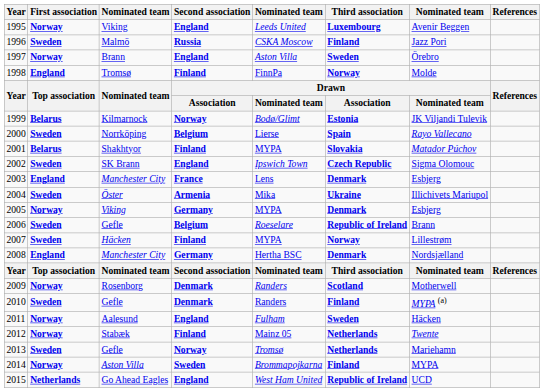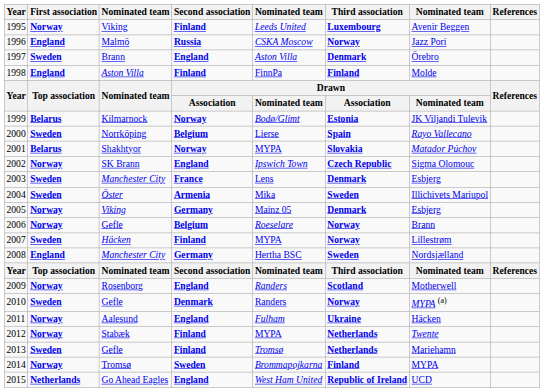 <table class="wikitable" style="font-size:100%">
 <tr>
 <th>Year</th>
 <th>First association</th>
 <th>Nominated team</th>
 <th>Second association</th>
 <th>Nominated team</th>
 <th>Third association</th>
 <th>Nominated team</th>
 <th>References</th>
 </tr>
 <tr>
 <td>1995</td>
 <td> <strong><a href='#'>Norway</a></strong></td>
 <td><a href='#'>Viking</a></td>
-<td> <strong><a href='#'>England</a></strong></td>
+<td> <strong><a href='#'>Finland</a></strong></td>
 <td><em><a href='#'>Leeds United</a></em></td>
 <td> <strong><a href='#'>Luxembourg</a></strong></td>
 <td><a href='#'>Avenir Beggen</a></td>
 <td></td>
 </tr>
 <tr>
 <td>1996</td>
-<td> <strong><a href='#'>Sweden</a></strong></td>
+<td> <strong><a href='#'>England</a></strong></td>
 <td><a href='#'>Malmö</a></td>
 <td> <strong><a href='#'>Russia</a></strong></td>
 <td><em><a href='#'>CSKA Moscow</a></em></td>
-<td> <strong><a href='#'>Finland</a></strong></td>
+<td> <strong><a href='#'>Norway</a></strong></td>
 <td><a href='#'>Jazz Pori</a></td>
 <td></td>
 </tr>
 <tr>
 <td>1997</td>
-<td> <strong><a href='#'>Norway</a></strong></td>
+<td> <strong><a href='#'>Sweden</a></strong></td>
 <td><a href='#'>Brann</a></td>
 <td> <strong><a href='#'>England</a></strong></td>
 <td><em><a href='#'>Aston Villa</a></em></td>
-<td> <strong><a href='#'>Sweden</a></strong></td>
+<td> <strong><a href='#'>Denmark</a></strong></td>
 <td><a href='#'>Örebro</a></td>
 <td></td>
 </tr>
 <tr>
 <td>1998</td>
 <td> <strong><a href='#'>England</a></strong></td>
-<td><a href='#'>Tromsø</a></td>
+<td><em><a href='#'>Aston Villa</a></em></td>
 <td> <strong><a href='#'>Finland</a></strong></td>
 <td><a href='#'>FinnPa</a></td>
-<td> <strong><a href='#'>Norway</a></strong></td>
+<td> <strong><a href='#'>Finland</a></strong></td>
 <td><a href='#'>Molde</a></td>
 <td></td>
 </tr>
 <tr>
 <th rowspan="2">Year</th>
 <th rowspan="2">Top association</th>
 <th rowspan="2">Nominated team</th>
 <th colspan="4">Drawn</th>
 <th rowspan="2">References</th>
 </tr>
 <tr>
 <th>Association</th>
 <th>Nominated team</th>
 <th>Association</th>
 <th>Nominated team</th>
 </tr>
 <tr>
 <td>1999</td>
 <td> <strong><a href='#'>Belarus</a></strong></td>
 <td><a href='#'>Kilmarnock</a></td>
 <td> <strong><a href='#'>Norway</a></strong></td>
 <td><em><a href='#'>Bodø/Glimt</a></em></td>
 <td> <strong><a href='#'>Estonia</a></strong></td>
 <td><a href='#'>JK Viljandi Tulevik</a></td>
 <td></td>
 </tr>
 <tr>
 <td>2000</td>
 <td> <strong><a href='#'>Sweden</a></strong></td>
 <td><a href='#'>Norrköping</a></td>
 <td> <strong><a href='#'>Belgium</a></strong></td>
 <td><a href='#'>Lierse</a></td>
 <td> <strong><a href='#'>Spain</a></strong></td>
 <td><em><a href='#'>Rayo Vallecano</a></em></td>
 <td></td>
 </tr>
 <tr>
 <td>2001</td>
 <td> <strong><a href='#'>Belarus</a></strong></td>
 <td><a href='#'>Shakhtyor</a></td>
-<td> <strong><a href='#'>Finland</a></strong></td>
+<td> <strong><a href='#'>Norway</a></strong></td>
 <td><a href='#'>MYPA</a></td>
 <td> <strong><a href='#'>Slovakia</a></strong></td>
 <td><em><a href='#'>Matador Púchov</a></em></td>
 <td></td>
 </tr>
 <tr>
 <td>2002</td>
-<td> <strong><a href='#'>Sweden</a></strong></td>
+<td> <strong><a href='#'>Norway</a></strong></td>
 <td><a href='#'>SK Brann</a></td>
 <td> <strong><a href='#'>England</a></strong></td>
 <td><em><a href='#'>Ipswich Town</a></em></td>
 <td> <strong><a href='#'>Czech Republic</a></strong></td>
 <td><a href='#'>Sigma Olomouc</a></td>
 <td></td>
 </tr>
 <tr>
 <td>2003</td>
-<td> <strong><a href='#'>England</a></strong></td>
+<td> <strong><a href='#'>Sweden</a></strong></td>
 <td><em><a href='#'>Manchester City</a></em></td>
 <td> <strong><a href='#'>France</a></strong></td>
 <td><a href='#'>Lens</a></td>
 <td> <strong><a href='#'>Denmark</a></strong></td>
 <td><a href='#'>Esbjerg</a></td>
 <td></td>
 </tr>
 <tr>
 <td>2004</td>
 <td> <strong><a href='#'>Sweden</a></strong></td>
 <td><em><a href='#'>Öster</a></em></td>
 <td> <strong><a href='#'>Armenia</a></strong></td>
 <td><a href='#'>Mika</a></td>
-<td> <strong><a href='#'>Ukraine</a></strong></td>
+<td> <strong><a href='#'>Sweden</a></strong></td>
 <td><a href='#'>Illichivets Mariupol</a></td>
 <td></td>
 </tr>
 <tr>
 <td>2005</td>
 <td> <strong><a href='#'>Norway</a></strong></td>
 <td><em><a href='#'>Viking</a></em></td>
 <td> <strong><a href='#'>Germany</a></strong></td>
-<td><a href='#'>MYPA</a></td>
+<td><a href='#'>Mainz 05</a></td>
 <td> <strong><a href='#'>Denmark</a></strong></td>
 <td><a href='#'>Esbjerg</a></td>
 <td></td>
 </tr>
 <tr>
 <td>2006</td>
-<td> <strong><a href='#'>Sweden</a></strong></td>
+<td> <strong><a href='#'>Norway</a></strong></td>
 <td><a href='#'>Gefle</a></td>
 <td> <strong><a href='#'>Belgium</a></strong></td>
 <td><em><a href='#'>Roeselare</a></em></td>
-<td> <strong><a href='#'>Republic of Ireland</a></strong></td>
+<td> <strong><a href='#'>Norway</a></strong></td>
 <td><a href='#'>Brann</a></td>
 <td></td>
 </tr>
 <tr>
 <td>2007</td>
 <td> <strong><a href='#'>Sweden</a></strong></td>
 <td><em><a href='#'>Häcken</a></em></td>
 <td> <strong><a href='#'>Finland</a></strong></td>
 <td><a href='#'>MYPA</a></td>
 <td> <strong><a href='#'>Norway</a></strong></td>
 <td><a href='#'>Lillestrøm</a></td>
 <td></td>
 </tr>
 <tr>
 <td>2008</td>
 <td> <strong><a href='#'>England</a></strong></td>
 <td><em><a href='#'>Manchester City</a></em></td>
 <td> <strong><a href='#'>Germany</a></strong></td>
 <td><a href='#'>Hertha BSC</a></td>
-<td> <strong><a href='#'>Denmark</a></strong></td>
+<td> <strong><a href='#'>Sweden</a></strong></td>
 <td><a href='#'>Nordsjælland</a></td>
 <td></td>
 </tr>
 <tr>
 <th>Year</th>
 <th>Top association</th>
 <th>Nominated team</th>
 <th>Second association</th>
 <th>Nominated team</th>
 <th>Third association</th>
 <th>Nominated team</th>
 <th>References</th>
 </tr>
 <tr>
 <td>2009</td>
 <td> <strong><a href='#'>Norway</a></strong></td>
 <td><a href='#'>Rosenborg</a></td>
-<td> <strong><a href='#'>Denmark</a></strong></td>
+<td> <strong><a href='#'>England</a></strong></td>
 <td><em><a href='#'>Randers</a></em></td>
 <td> <strong><a href='#'>Scotland</a></strong></td>
 <td><a href='#'>Motherwell</a></td>
 <td></td>
 </tr>
 <tr>
 <td>2010</td>
 <td> <strong><a href='#'>Sweden</a></strong></td>
 <td><a href='#'>Gefle</a></td>
 <td> <strong><a href='#'>Denmark</a></strong></td>
 <td><a href='#'>Randers</a></td>
-<td> <strong><a href='#'>Finland</a></strong></td>
+<td> <strong><a href='#'>Norway</a></strong></td>
 <td><em><a href='#'>MYPA</a></em> <sup>(a)</sup></td>
 <td></td>
 </tr>
 <tr>
 <td>2011</td>
 <td> <strong><a href='#'>Norway</a></strong></td>
 <td><a href='#'>Aalesund</a></td>
 <td> <strong><a href='#'>England</a></strong></td>
 <td><em><a href='#'>Fulham</a></em></td>
-<td> <strong><a href='#'>Sweden</a></strong></td>
+<td> <strong><a href='#'>Ukraine</a></strong></td>
 <td><a href='#'>Häcken</a></td>
 <td></td>
 </tr>
 <tr>
 <td>2012</td>
 <td> <strong><a href='#'>Norway</a></strong></td>
 <td><a href='#'>Stabæk</a></td>
 <td> <strong><a href='#'>Finland</a></strong></td>
-<td><a href='#'>Mainz 05</a></td>
+<td><a href='#'>MYPA</a></td>
 <td> <strong><a href='#'>Netherlands</a></strong></td>
 <td><em><a href='#'>Twente</a></em></td>
 <td></td>
 </tr>
 <tr>
 <td>2013</td>
 <td> <strong><a href='#'>Sweden</a></strong></td>
 <td><a href='#'>Gefle</a></td>
-<td> <strong><a href='#'>Norway</a></strong></td>
+<td> <strong><a href='#'>Finland</a></strong></td>
 <td><em><a href='#'>Tromsø</a></em></td>
 <td> <strong><a href='#'>Netherlands</a></strong></td>
 <td><a href='#'>Mariehamn</a></td>
 <td></td>
 </tr>
 <tr>
 <td>2014</td>
 <td> <strong><a href='#'>Norway</a></strong></td>
-<td><em><a href='#'>Aston Villa</a></em></td>
+<td><a href='#'>Tromsø</a></td>
 <td> <strong><a href='#'>Sweden</a></strong></td>
 <td><em><a href='#'>Brommapojkarna</a></em></td>
 <td> <strong><a href='#'>Finland</a></strong></td>
 <td><a href='#'>MYPA</a></td>
 <td></td>
 </tr>
 <tr>
 <td>2015</td>
 <td> <strong><a href='#'>Netherlands</a></strong></td>
 <td><a href='#'>Go Ahead Eagles</a></td>
 <td> <strong><a href='#'>England</a></strong></td>
 <td><em><a href='#'>West Ham United</a></em></td>
 <td> <strong><a href='#'>Republic of Ireland</a></strong></td>
 <td><a href='#'>UCD</a></td>
 <td></td>
 </tr>
 </table>
